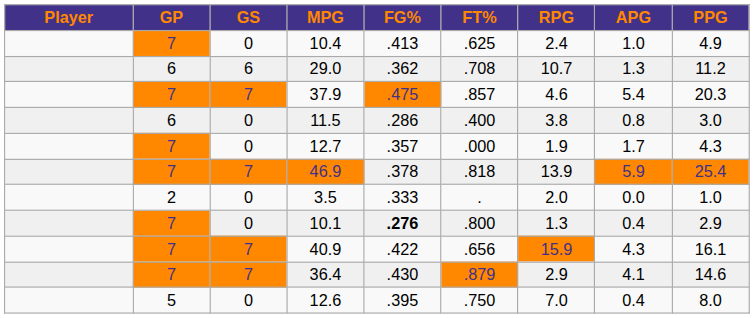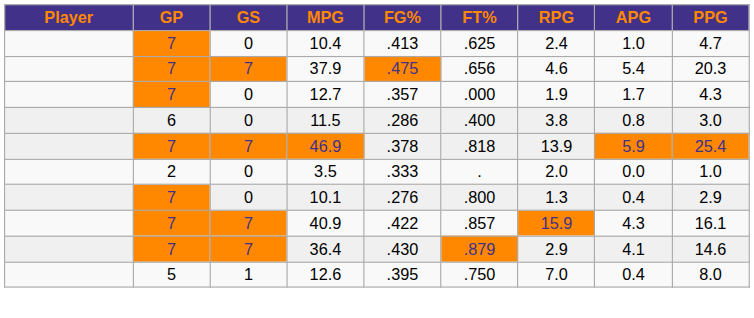 <table class="wikitable sortable" style="font-size:90%; text-align:center; white-space:nowrap;">
 <tr>
 <th style="background:#423189;color:#FF8800;" width="10%">Player</th>
 <th style="background:#423189;color:#FF8800;" width="6%">GP</th>
 <th style="background:#423189;color:#FF8800;" width="6%">GS</th>
 <th style="background:#423189;color:#FF8800;" width="6%">MPG</th>
 <th style="background:#423189;color:#FF8800;" width="6%">FG%</th>
 <th style="background:#423189;color:#FF8800;" width="6%">FT%</th>
 <th style="background:#423189;color:#FF8800;" width="6%">RPG</th>
 <th style="background:#423189;color:#FF8800;" width="6%">APG</th>
 <th style="background:#423189;color:#FF8800;" width="6%">PPG</th>
 </tr>
 <tr align="center" bgcolor="">
 <td></td>
 <td style="background:#FF8800;color:#423189;">7</td>
 <td>0</td>
 <td>10.4</td>
 <td>.413</td>
 <td>.625</td>
 <td>2.4</td>
 <td>1.0</td>
-<td>4.9</td>
-</tr>
-<tr align="center" bgcolor="#f0f0f0">
-<td></td>
-<td>6</td>
-<td>6</td>
-<td>29.0</td>
-<td>.362</td>
-<td>.708</td>
-<td>10.7</td>
-<td>1.3</td>
-<td>11.2</td>
+<td>4.7</td>
 </tr>
 <tr align="center" bgcolor="">
 <td></td>
 <td style="background:#FF8800;color:#423189;">7</td>
 <td style="background:#FF8800;color:#423189;">7</td>
 <td>37.9</td>
 <td style="background:#FF8800;color:#423189;">.475</td>
-<td>.857</td>
+<td>.656</td>
 <td>4.6</td>
 <td>5.4</td>
 <td>20.3</td>
+</tr>
+<tr align="center" bgcolor="">
+<td></td>
+<td style="background:#FF8800;color:#423189;">7</td>
+<td>0</td>
+<td>12.7</td>
+<td>.357</td>
+<td>.000</td>
+<td>1.9</td>
+<td>1.7</td>
+<td>4.3</td>
 </tr>
 <tr align="center" bgcolor="#f0f0f0">
 <td></td>
 <td>6</td>
 <td>0</td>
 <td>11.5</td>
 <td>.286</td>
 <td>.400</td>
 <td>3.8</td>
 <td>0.8</td>
 <td>3.0</td>
-</tr>
-<tr align="center" bgcolor="">
-<td></td>
-<td style="background:#FF8800;color:#423189;">7</td>
-<td>0</td>
-<td>12.7</td>
-<td>.357</td>
-<td>.000</td>
-<td>1.9</td>
-<td>1.7</td>
-<td>4.3</td>
 </tr>
 <tr align="center" bgcolor="#f0f0f0">
 <td></td>
 <td style="background:#FF8800;color:#423189;">7</td>
 <td style="background:#FF8800;color:#423189;">7</td>
 <td style="background:#FF8800;color:#423189;">46.9</td>
 <td>.378</td>
 <td>.818</td>
 <td>13.9</td>
 <td style="background:#FF8800;color:#423189;">5.9</td>
 <td style="background:#FF8800;color:#423189;">25.4</td>
 </tr>
 <tr align="center" bgcolor="">
 <td></td>
 <td>2</td>
 <td>0</td>
 <td>3.5</td>
 <td>.333</td>
 <td>.</td>
 <td>2.0</td>
 <td>0.0</td>
 <td>1.0</td>
 </tr>
 <tr align="center" bgcolor="#f0f0f0">
 <td></td>
 <td style="background:#FF8800;color:#423189;">7</td>
 <td>0</td>
 <td>10.1</td>
-<td><strong>.276</strong></td>
+<td>.276</td>
 <td>.800</td>
 <td>1.3</td>
 <td>0.4</td>
 <td>2.9</td>
 </tr>
 <tr align="center" bgcolor="">
 <td></td>
 <td style="background:#FF8800;color:#423189;">7</td>
 <td style="background:#FF8800;color:#423189;">7</td>
 <td>40.9</td>
 <td>.422</td>
-<td>.656</td>
+<td>.857</td>
 <td style="background:#FF8800;color:#423189;">15.9</td>
 <td>4.3</td>
 <td>16.1</td>
 </tr>
 <tr align="center" bgcolor="#f0f0f0">
 <td></td>
 <td style="background:#FF8800;color:#423189;">7</td>
 <td style="background:#FF8800;color:#423189;">7</td>
 <td>36.4</td>
 <td>.430</td>
 <td style="background:#FF8800;color:#423189;">.879</td>
 <td>2.9</td>
 <td>4.1</td>
 <td>14.6</td>
 </tr>
 <tr align="center" bgcolor="">
 <td></td>
 <td>5</td>
-<td>0</td>
+<td>1</td>
 <td>12.6</td>
 <td>.395</td>
 <td>.750</td>
 <td>7.0</td>
 <td>0.4</td>
 <td>8.0</td>
 </tr>
 </table>
